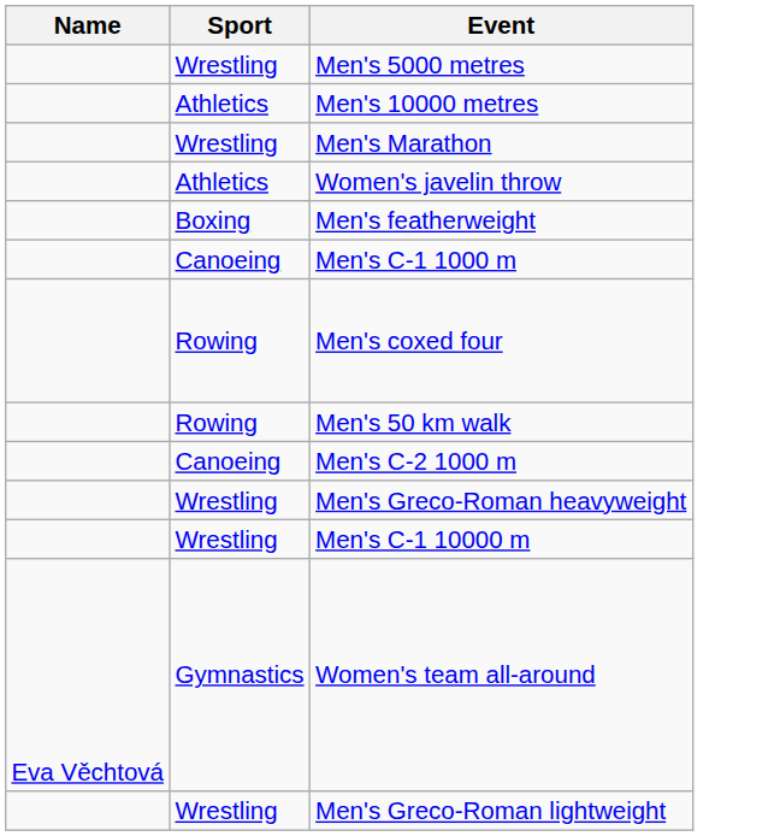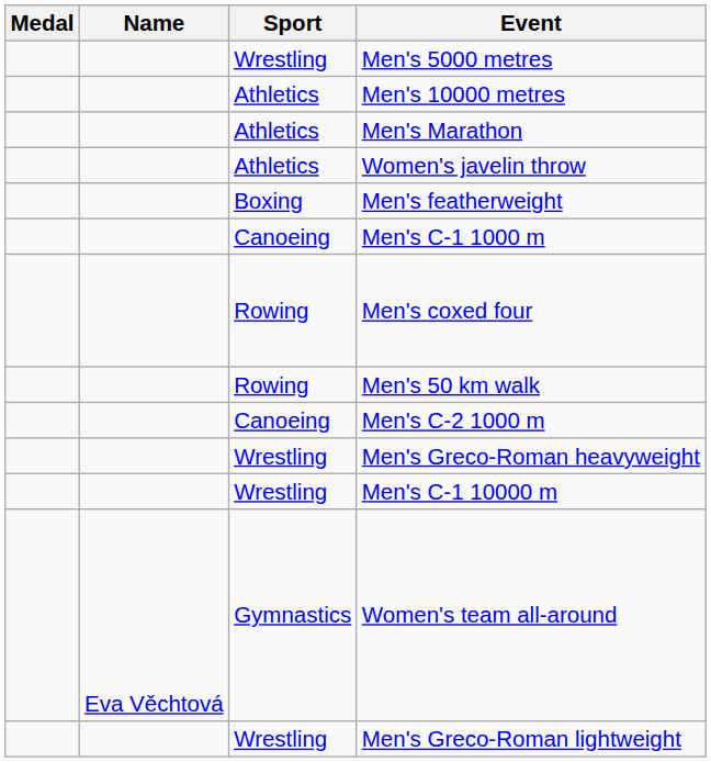 <table class="wikitable sortable" style="font-size:95%">
 <tr>
+<th>Medal</th>
 <th>Name</th>
 <th>Sport</th>
 <th>Event</th>
 </tr>
 <tr>
 <td></td>
+<td></td>
 <td><a href='#'>Wrestling</a></td>
 <td><a href='#'>Men's 5000 metres</a></td>
 </tr>
 <tr>
+<td></td>
 <td></td>
 <td><a href='#'>Athletics</a></td>
 <td><a href='#'>Men's 10000 metres</a></td>
 </tr>
 <tr>
 <td></td>
-<td><a href='#'>Wrestling</a></td>
+<td></td>
+<td><a href='#'>Athletics</a></td>
 <td><a href='#'>Men's Marathon</a></td>
 </tr>
 <tr>
+<td></td>
 <td></td>
 <td><a href='#'>Athletics</a></td>
 <td><a href='#'>Women's javelin throw</a></td>
 </tr>
 <tr>
 <td></td>
+<td></td>
 <td><a href='#'>Boxing</a></td>
 <td><a href='#'>Men's featherweight</a></td>
 </tr>
 <tr>
 <td></td>
+<td></td>
 <td><a href='#'>Canoeing</a></td>
 <td><a href='#'>Men's C-1 1000 m</a></td>
 </tr>
 <tr>
+<td></td>
 <td><br><br><br><br></td>
 <td><a href='#'>Rowing</a></td>
 <td><a href='#'>Men's coxed four</a></td>
 </tr>
 <tr>
 <td></td>
+<td></td>
 <td><a href='#'>Rowing</a></td>
 <td><a href='#'>Men's 50 km walk</a></td>
 </tr>
 <tr>
+<td></td>
 <td><br></td>
 <td><a href='#'>Canoeing</a></td>
 <td><a href='#'>Men's C-2 1000 m</a></td>
 </tr>
 <tr>
 <td></td>
+<td></td>
 <td><a href='#'>Wrestling</a></td>
 <td><a href='#'>Men's Greco-Roman heavyweight</a></td>
 </tr>
 <tr>
 <td></td>
+<td></td>
 <td><a href='#'>Wrestling</a></td>
 <td><a href='#'>Men's C-1 10000 m</a></td>
 </tr>
 <tr>
+<td></td>
 <td><br><br><br><br><br><br><br><a href='#'>Eva Věchtová</a></td>
 <td><a href='#'>Gymnastics</a></td>
 <td><a href='#'>Women's team all-around</a></td>
 </tr>
 <tr>
 <td></td>
+<td></td>
 <td><a href='#'>Wrestling</a></td>
 <td><a href='#'>Men's Greco-Roman lightweight</a></td>
 </tr>
 </table>
